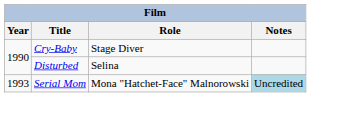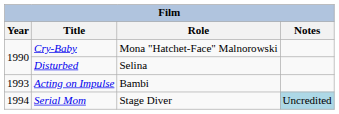 <table class="wikitable" style="font-size: 100%;">
 <tr>
 <th colspan="4" style="background: LightSteelBlue;">Film</th>
 </tr>
 <tr>
 <th>Year</th>
 <th>Title</th>
 <th>Role</th>
 <th>Notes</th>
 </tr>
 <tr>
 <td rowspan="2">1990</td>
 <td><em><a href='#'>Cry-Baby</a></em></td>
-<td>Stage Diver</td>
+<td>Mona "Hatchet-Face" Malnorowski</td>
 <td></td>
 </tr>
 <tr>
 <td><em><a href='#'>Disturbed</a></em></td>
 <td>Selina</td>
 <td></td>
 </tr>
 <tr>
 <td>1993</td>
+<td><em><a href='#'>Acting on Impulse</a></em></td>
+<td>Bambi</td>
+<td></td>
+</tr>
+<tr>
+<td>1994</td>
 <td><em><a href='#'>Serial Mom</a></em></td>
-<td>Mona "Hatchet-Face" Malnorowski</td>
+<td>Stage Diver</td>
 <td style="background: lightblue;">Uncredited</td>
 </tr>
 </table>
